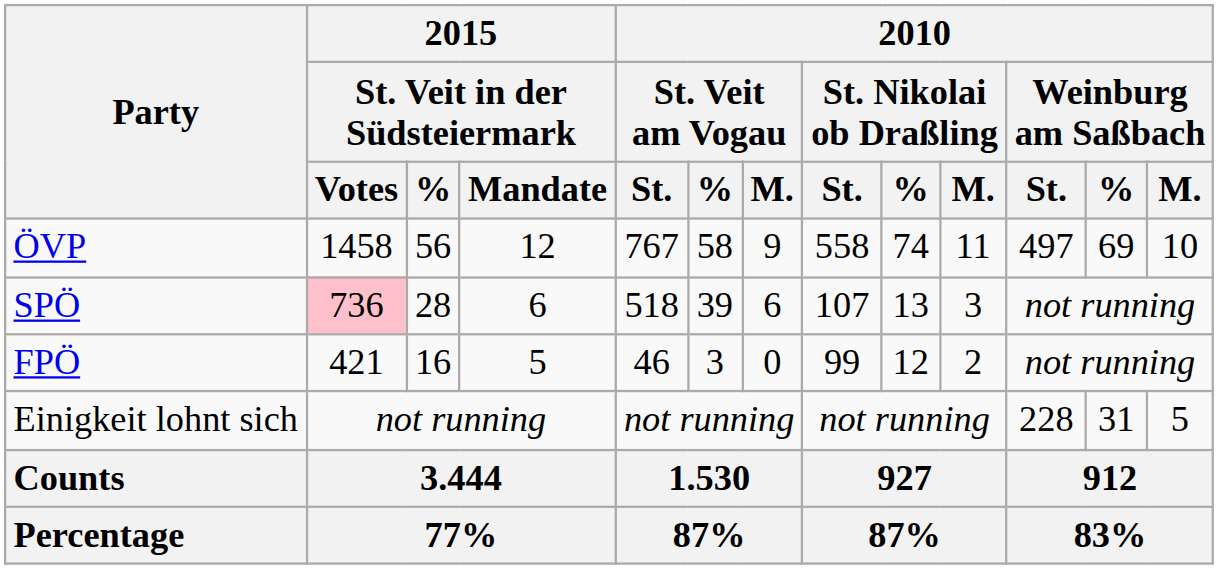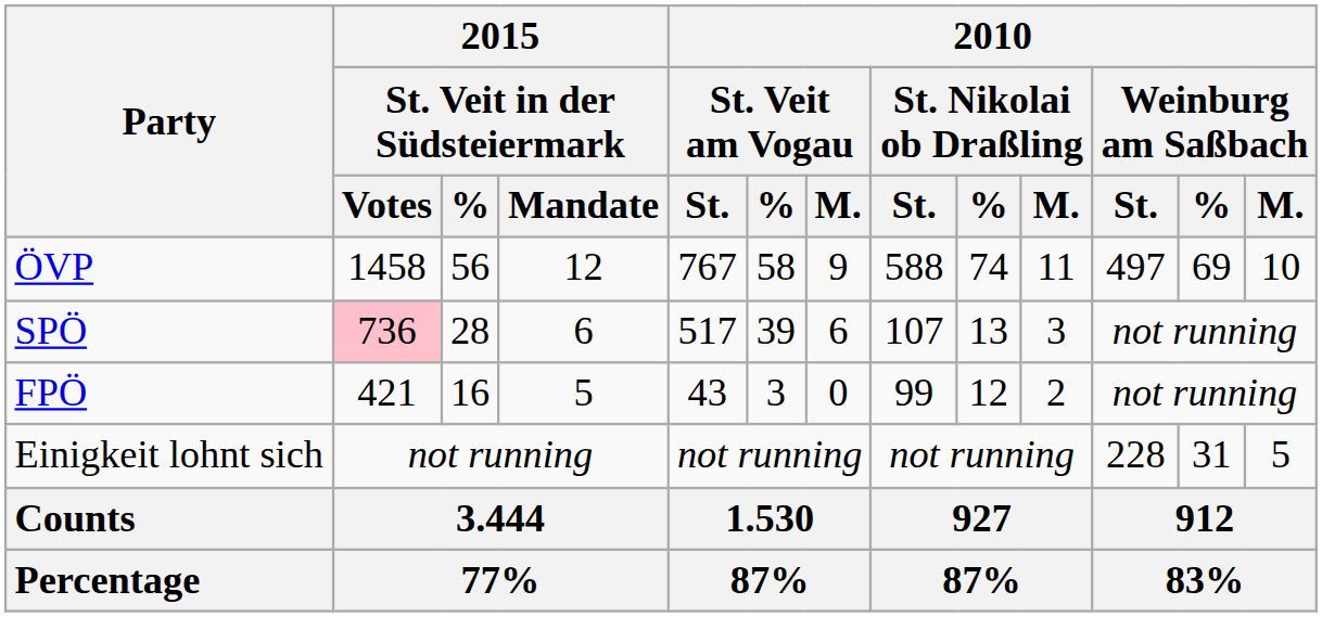 <table class="wikitable zebra" style="text-align:center">
 <tr class="hintergrundfarbe9">
 <th rowspan="3">Party</th>
 <th colspan="3">2015</th>
 <th colspan="9">2010</th>
 </tr>
 <tr class="hintergrundfarbe9">
 <th colspan="3">St. Veit in der<br>Südsteiermark</th>
 <th colspan="3">St. Veit<br>am Vogau</th>
 <th colspan="3">St. Nikolai<br>ob Draßling</th>
 <th colspan="3">Weinburg<br>am Saßbach</th>
 </tr>
 <tr class="hintergrundfarbe9">
 <th>Votes</th>
 <th>%</th>
 <th>Mandate</th>
 <th>St.</th>
 <th>%</th>
 <th>M.</th>
 <th>St.</th>
 <th>%</th>
 <th>M.</th>
 <th>St.</th>
 <th>%</th>
 <th>M.</th>
 </tr>
 <tr>
 <td style="text-align:left"><a href='#'>ÖVP</a></td>
 <td>1458</td>
 <td>56</td>
 <td>12</td>
 <td>767</td>
 <td>58</td>
 <td>9</td>
-<td>558</td>
+<td>588</td>
 <td>74</td>
 <td>11</td>
 <td>497</td>
 <td>69</td>
 <td>10</td>
 </tr>
 <tr>
 <td style="text-align:left"><a href='#'>SPÖ</a></td>
 <td style="background: pink;">736</td>
 <td>28</td>
 <td>6</td>
-<td>518</td>
+<td>517</td>
 <td>39</td>
 <td>6</td>
 <td>107</td>
 <td>13</td>
 <td>3</td>
 <td colspan="3"><em>not running</em></td>
 </tr>
 <tr>
 <td style="text-align:left"><a href='#'>FPÖ</a></td>
 <td>421</td>
 <td>16</td>
 <td>5</td>
-<td>46</td>
+<td>43</td>
 <td>3</td>
 <td>0</td>
 <td>99</td>
 <td>12</td>
 <td>2</td>
 <td colspan="3"><em>not running</em></td>
 </tr>
 <tr>
 <td style="text-align:left">Einigkeit lohnt sich</td>
 <td colspan="3"><em>not running</em></td>
 <td colspan="3"><em>not running</em></td>
 <td colspan="3"><em>not running</em></td>
 <td>228</td>
 <td>31</td>
 <td>5</td>
 </tr>
 <tr class="hintergrundfarbe9">
 <th style="text-align:left">Counts</th>
 <th colspan="3">3.444</th>
 <th colspan="3">1.530</th>
 <th colspan="3">927</th>
 <th colspan="3">912</th>
 </tr>
 <tr class="hintergrundfarbe9">
 <th style="text-align:left">Percentage</th>
 <th colspan="3">77%</th>
 <th colspan="3">87%</th>
 <th colspan="3">87%</th>
 <th colspan="3">83%</th>
 </tr>
 </table>
